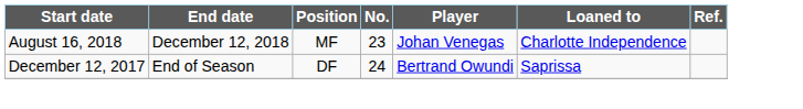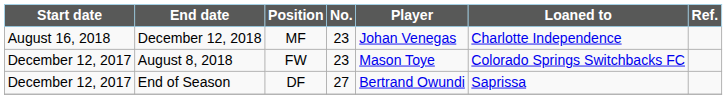 <table class="wikitable sortable">
 <tr>
 <th style="background:#585958; color:#FFFFFF; border:1px solid #9BCDE4;"><strong>Start date</strong></th>
 <th style="background:#585958; color:#FFFFFF; border:1px solid #9BCDE4;"><strong>End date</strong></th>
 <th style="background:#585958; color:#FFFFFF; border:1px solid #9BCDE4;"><strong>Position</strong></th>
 <th style="background:#585958; color:#FFFFFF; border:1px solid #9BCDE4;"><strong>No.</strong></th>
 <th style="background:#585958; color:#FFFFFF; border:1px solid #9BCDE4;"><strong>Player</strong></th>
 <th style="background:#585958; color:#FFFFFF; border:1px solid #9BCDE4;"><strong>Loaned to</strong></th>
 <th style="background:#585958; color:#FFFFFF; border:1px solid #9BCDE4;"><strong>Ref.</strong></th>
 </tr>
 <tr>
 <td>August 16, 2018</td>
 <td>December 12, 2018</td>
 <td style="text-align:center;">MF</td>
 <td style="text-align:center;">23</td>
 <td style="text-align:left;"> <a href='#'>Johan Venegas</a></td>
 <td style="text-align:left;"> <a href='#'>Charlotte Independence</a></td>
 <td></td>
 </tr>
 <tr>
 <td>December 12, 2017</td>
+<td>August 8, 2018</td>
+<td style="text-align:center;">FW</td>
+<td style="text-align:center;">23</td>
+<td style="text-align:left;"> <a href='#'>Mason Toye</a></td>
+<td style="text-align:left;"> <a href='#'>Colorado Springs Switchbacks FC</a></td>
+<td></td>
+</tr>
+<tr>
+<td>December 12, 2017</td>
 <td>End of Season</td>
 <td style="text-align:center;">DF</td>
-<td style="text-align:center;">24</td>
+<td style="text-align:center;">27</td>
 <td style="text-align:left;">  <a href='#'>Bertrand Owundi</a></td>
 <td style="text-align:left;"> <a href='#'>Saprissa</a></td>
 <td></td>
 </tr>
 <tr>
 </tr>
 </table>
